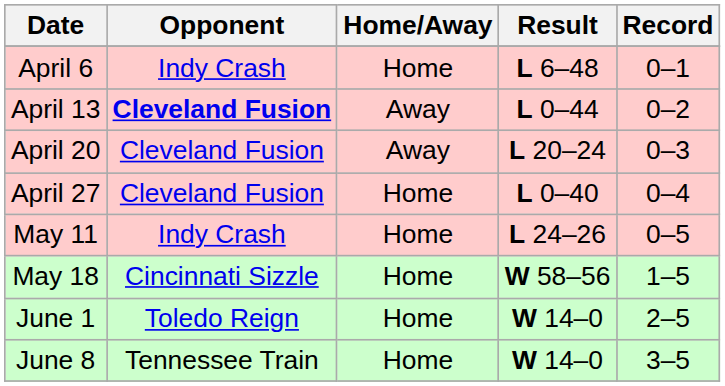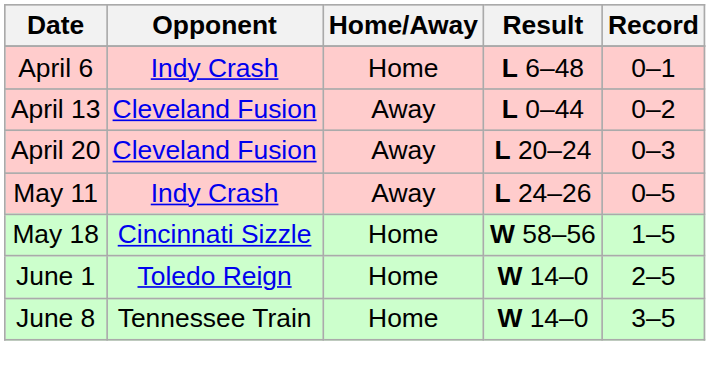 <table class="wikitable" style="align=center">
 <tr>
 <th>Date</th>
 <th>Opponent</th>
 <th>Home/Away</th>
 <th>Result</th>
 <th>Record</th>
 </tr>
 <tr style="background:#fcc; text-align:center;">
 </tr>
 <tr style="background:#fcc; text-align:center;">
 <td>April 6</td>
 <td><a href='#'>Indy Crash</a></td>
 <td>Home</td>
 <td><strong>L</strong> 6–48</td>
 <td>0–1</td>
 </tr>
 <tr style="background:#fcc; text-align:center;">
 <td>April 13</td>
-<td><strong><a href='#'>Cleveland Fusion</a></strong></td>
+<td><a href='#'>Cleveland Fusion</a></td>
 <td>Away</td>
 <td><strong>L</strong> 0–44</td>
 <td>0–2</td>
 </tr>
 <tr style="background:#fcc; text-align:center;">
 <td>April 20</td>
 <td><a href='#'>Cleveland Fusion</a></td>
 <td>Away</td>
 <td><strong>L</strong> 20–24</td>
 <td>0–3</td>
 </tr>
 <tr style="background:#fcc; text-align:center;">
-<td>April 27</td>
-<td><a href='#'>Cleveland Fusion</a></td>
-<td>Home</td>
-<td><strong>L</strong> 0–40</td>
-<td>0–4</td>
-</tr>
-<tr style="background:#fcc; text-align:center;">
 <td>May 11</td>
 <td><a href='#'>Indy Crash</a></td>
-<td>Home</td>
+<td>Away</td>
 <td><strong>L</strong> 24–26</td>
 <td>0–5</td>
 </tr>
 <tr style="background:#cfc; text-align:center;">
 <td>May 18</td>
 <td><a href='#'>Cincinnati Sizzle</a></td>
 <td>Home</td>
 <td><strong>W</strong> 58–56</td>
 <td>1–5</td>
 </tr>
 <tr style="background:#cfc; text-align:center;">
 <td>June 1</td>
 <td><a href='#'>Toledo Reign</a></td>
 <td>Home</td>
 <td><strong>W</strong> 14–0</td>
 <td>2–5</td>
 </tr>
 <tr style="background:#cfc; text-align:center;">
 <td>June 8</td>
 <td>Tennessee Train</td>
 <td>Home</td>
 <td><strong>W</strong> 14–0</td>
 <td>3–5</td>
 </tr>
 </table>
